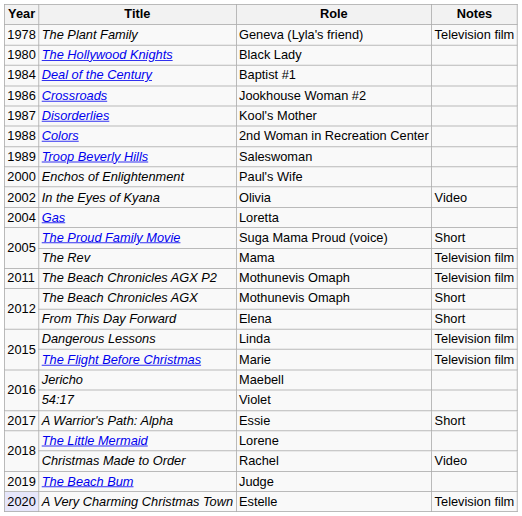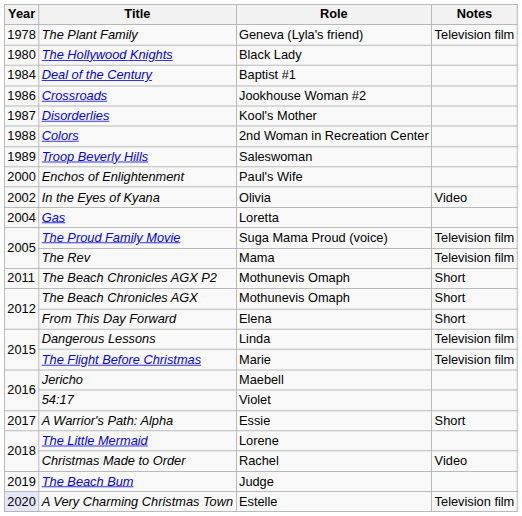 <table class="wikitable">
 <tr>
 <th>Year</th>
 <th>Title</th>
 <th>Role</th>
 <th>Notes</th>
 </tr>
 <tr>
 <td>1978</td>
 <td><em>The Plant Family</em></td>
 <td>Geneva (Lyla's friend)</td>
 <td>Television film</td>
 </tr>
 <tr>
 <td>1980</td>
 <td><em><a href='#'>The Hollywood Knights</a></em></td>
 <td>Black Lady</td>
 <td></td>
 </tr>
 <tr>
 <td>1984</td>
 <td><em><a href='#'>Deal of the Century</a></em></td>
 <td>Baptist #1</td>
 <td></td>
 </tr>
 <tr>
 <td>1986</td>
 <td><em><a href='#'>Crossroads</a></em></td>
 <td>Jookhouse Woman #2</td>
 <td></td>
 </tr>
 <tr>
 <td>1987</td>
 <td><em><a href='#'>Disorderlies</a></em></td>
 <td>Kool's Mother</td>
 <td></td>
 </tr>
 <tr>
 <td>1988</td>
 <td><em><a href='#'>Colors</a></em></td>
 <td>2nd Woman in Recreation Center</td>
 <td></td>
 </tr>
 <tr>
 <td>1989</td>
 <td><em><a href='#'>Troop Beverly Hills</a></em></td>
 <td>Saleswoman</td>
 <td></td>
 </tr>
 <tr>
 <td>2000</td>
 <td><em>Enchos of Enlightenment</em></td>
 <td>Paul's Wife</td>
 <td></td>
 </tr>
 <tr>
 <td>2002</td>
 <td><em>In the Eyes of Kyana</em></td>
 <td>Olivia</td>
 <td>Video</td>
 </tr>
 <tr>
 <td>2004</td>
 <td><em><a href='#'>Gas</a></em></td>
 <td>Loretta</td>
 <td></td>
 </tr>
 <tr>
 <td rowspan="2">2005</td>
 <td><em><a href='#'>The Proud Family Movie</a></em></td>
 <td>Suga Mama Proud (voice)</td>
-<td>Short</td>
+<td>Television film</td>
 </tr>
 <tr>
 <td><em>The Rev</em></td>
 <td>Mama</td>
 <td>Television film</td>
 </tr>
 <tr>
 <td>2011</td>
 <td><em>The Beach Chronicles AGX P2</em></td>
 <td>Mothunevis Omaph</td>
-<td>Television film</td>
+<td>Short</td>
 </tr>
 <tr>
 <td rowspan="2">2012</td>
 <td><em>The Beach Chronicles AGX</em></td>
 <td>Mothunevis Omaph</td>
 <td>Short</td>
 </tr>
 <tr>
 <td><em>From This Day Forward</em></td>
 <td>Elena</td>
 <td>Short</td>
 </tr>
 <tr>
 <td rowspan="2">2015</td>
 <td><em>Dangerous Lessons</em></td>
 <td>Linda</td>
 <td>Television film</td>
 </tr>
 <tr>
 <td><em><a href='#'>The Flight Before Christmas</a></em></td>
 <td>Marie</td>
 <td>Television film</td>
 </tr>
 <tr>
 <td rowspan="2">2016</td>
 <td><em>Jericho</em></td>
 <td>Maebell</td>
 <td></td>
 </tr>
 <tr>
 <td><em>54:17</em></td>
 <td>Violet</td>
 <td></td>
 </tr>
 <tr>
 <td>2017</td>
 <td><em>A Warrior's Path: Alpha</em></td>
 <td>Essie</td>
 <td>Short</td>
 </tr>
 <tr>
 <td rowspan="2">2018</td>
 <td><em><a href='#'>The Little Mermaid</a></em></td>
 <td>Lorene</td>
 <td></td>
 </tr>
 <tr>
 <td><em>Christmas Made to Order</em></td>
 <td>Rachel</td>
 <td>Video</td>
 </tr>
 <tr>
 <td>2019</td>
 <td><em><a href='#'>The Beach Bum</a></em></td>
 <td>Judge</td>
 <td></td>
 </tr>
 <tr>
 <td style="background: lavender;">2020</td>
 <td><em>A Very Charming Christmas Town</em></td>
 <td>Estelle</td>
 <td>Television film</td>
 </tr>
 </table>
